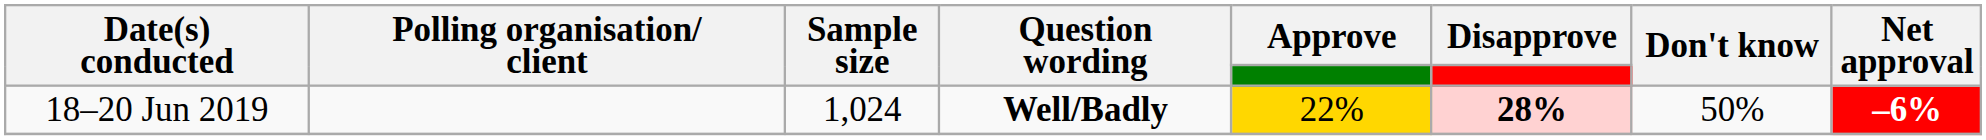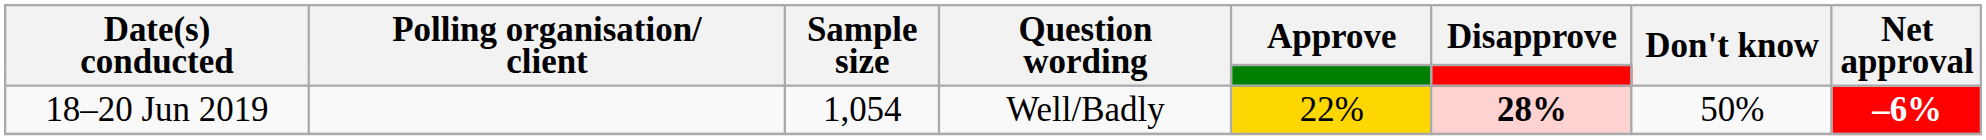 <table class="wikitable collapsible sortable" style="text-align:center;font-size:95%;line-height:14px;">
 <tr>
 <th style="width:125px;" rowspan="2">Date(s)<br>conducted</th>
 <th style="width:200px;" rowspan="2">Polling organisation/<br>client</th>
 <th style="width:60px;" rowspan="2">Sample size</th>
 <th style="width:120px;" rowspan="2">Question<br>wording</th>
 <th class="unsortable" style="width:80px;">Approve</th>
 <th class="unsortable" style="width:80px;">Disapprove</th>
 <th class="unsortable" style="width:80px;" rowspan="2">Don't know</th>
 <th class="unsortable" style="width:20px;" rowspan="2">Net approval</th>
 </tr>
 <tr>
 <th class="unsortable" style="color:inherit;background:green;width:60px;"></th>
 <th class="unsortable" style="color:inherit;background:red;width:60px;"></th>
 </tr>
 <tr>
 <td>18–20 Jun 2019</td>
 <td></td>
-<td>1,024</td>
-<td><strong>Well/Badly</strong></td>
+<td>1,054</td>
+<td>Well/Badly</td>
 <td style="background: gold;">22%</td>
 <td style="background:#FFD2D2"><strong>28%</strong></td>
 <td>50%</td>
 <td style="background:red;color:white;"><strong>–6%</strong></td>
 </tr>
 <tr>
 </tr>
 </table>
